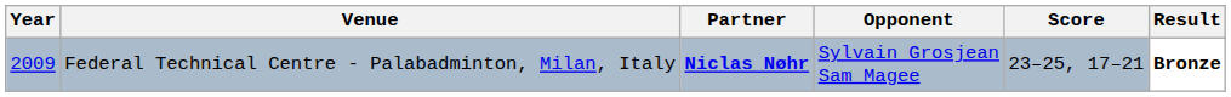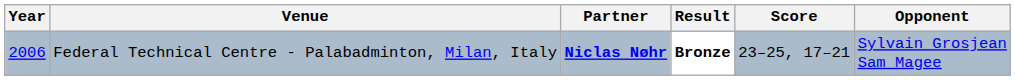 <table class="sortable wikitable" style="font-size: 90%;">
 <tr>
 <th>Year</th>
 <th>Venue</th>
 <th>Partner</th>
+<th>Result</th>
+<th>Score</th>
 <th>Opponent</th>
-<th>Score</th>
-<th>Result</th>
 </tr>
 <tr style="background:#AABBCC">
-<td align="center"><a href='#'>2009</a></td>
+<td align="center"><a href='#'>2006</a></td>
 <td align="left">Federal Technical Centre - Palabadminton, <a href='#'>Milan</a>, Italy</td>
 <td align="left"><strong> <a href='#'>Niclas Nøhr</a></strong></td>
+<td style="text-align:left; background:white"> <strong>Bronze</strong></td>
+<td align="left">23–25, 17–21</td>
 <td align="left"> <a href='#'>Sylvain Grosjean</a><br> <a href='#'>Sam Magee</a></td>
-<td align="left">23–25, 17–21</td>
-<td style="text-align:left; background:white"> <strong>Bronze</strong></td>
 </tr>
 </table>
